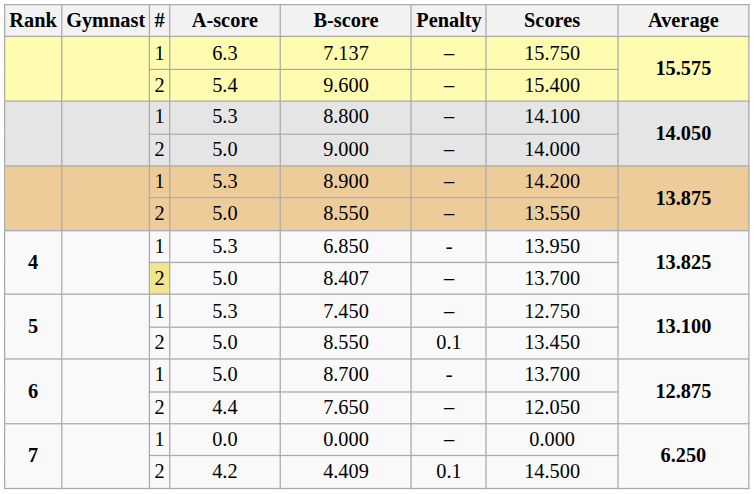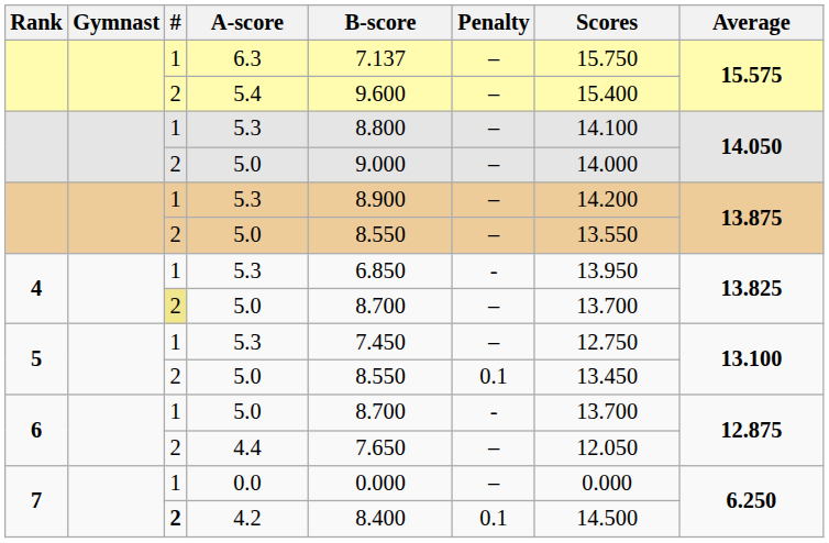 <table class="wikitable" style="text-align:center">
 <tr>
 <th>Rank</th>
 <th>Gymnast</th>
 <th>#</th>
 <th style="width:5em">A-score</th>
 <th style="width:6em">B-score</th>
 <th style="width:3em">Penalty</th>
 <th style="width:6em">Scores</th>
 <th style="width:6em">Average</th>
 </tr>
 <tr style="background:#fffcaf;">
 <td rowspan=2></td>
 <td rowspan=2 align=left></td>
 <td>1</td>
 <td>6.3</td>
 <td>7.137</td>
 <td>–</td>
 <td>15.750</td>
 <td rowspan=2><strong>15.575</strong></td>
 </tr>
 <tr style="background:#fffcaf;">
 <td>2</td>
 <td>5.4</td>
 <td>9.600</td>
 <td>–</td>
 <td>15.400</td>
 </tr>
 <tr style="background:#e5e5e5;">
 <td rowspan=2></td>
 <td rowspan=2 align=left></td>
 <td>1</td>
 <td>5.3</td>
 <td>8.800</td>
 <td>–</td>
 <td>14.100</td>
 <td rowspan=2><strong>14.050</strong></td>
 </tr>
 <tr style="background:#e5e5e5;">
 <td>2</td>
 <td>5.0</td>
 <td>9.000</td>
 <td>–</td>
 <td>14.000</td>
 </tr>
 <tr style="background:#ec9;">
 <td rowspan=2></td>
 <td rowspan=2 align=left></td>
 <td>1</td>
 <td>5.3</td>
 <td>8.900</td>
 <td>–</td>
 <td>14.200</td>
 <td rowspan=2><strong>13.875</strong></td>
 </tr>
 <tr style="background:#ec9;">
 <td>2</td>
 <td>5.0</td>
 <td>8.550</td>
 <td>–</td>
 <td>13.550</td>
 </tr>
 <tr>
 <td rowspan=2><strong>4</strong></td>
 <td rowspan=2 align=left></td>
 <td>1</td>
 <td>5.3</td>
 <td>6.850</td>
 <td>-</td>
 <td>13.950</td>
 <td rowspan=2><strong>13.825</strong></td>
 </tr>
 <tr>
 <td style="background: khaki;">2</td>
 <td>5.0</td>
-<td>8.407</td>
+<td>8.700</td>
 <td>–</td>
 <td>13.700</td>
 </tr>
 <tr>
 <td rowspan=2><strong>5</strong></td>
 <td rowspan=2 align=left></td>
 <td>1</td>
 <td>5.3</td>
 <td>7.450</td>
 <td>–</td>
 <td>12.750</td>
 <td rowspan=2><strong>13.100</strong></td>
 </tr>
 <tr>
 <td>2</td>
 <td>5.0</td>
 <td>8.550</td>
 <td>0.1</td>
 <td>13.450</td>
 </tr>
 <tr>
 <td rowspan=2><strong>6</strong></td>
 <td rowspan=2 align=left></td>
 <td>1</td>
 <td>5.0</td>
 <td>8.700</td>
 <td>-</td>
 <td>13.700</td>
 <td rowspan=2><strong>12.875</strong></td>
 </tr>
 <tr>
 <td>2</td>
 <td>4.4</td>
 <td>7.650</td>
 <td>–</td>
 <td>12.050</td>
 </tr>
 <tr>
 <td rowspan=2><strong>7</strong></td>
 <td rowspan=2 align=left></td>
 <td>1</td>
 <td>0.0</td>
 <td>0.000</td>
 <td>–</td>
 <td>0.000</td>
 <td rowspan=2><strong>6.250</strong></td>
 </tr>
 <tr>
-<td>2</td>
+<td><strong>2</strong></td>
 <td>4.2</td>
-<td>4.409</td>
+<td>8.400</td>
 <td>0.1</td>
 <td>14.500</td>
 </tr>
 </table>
